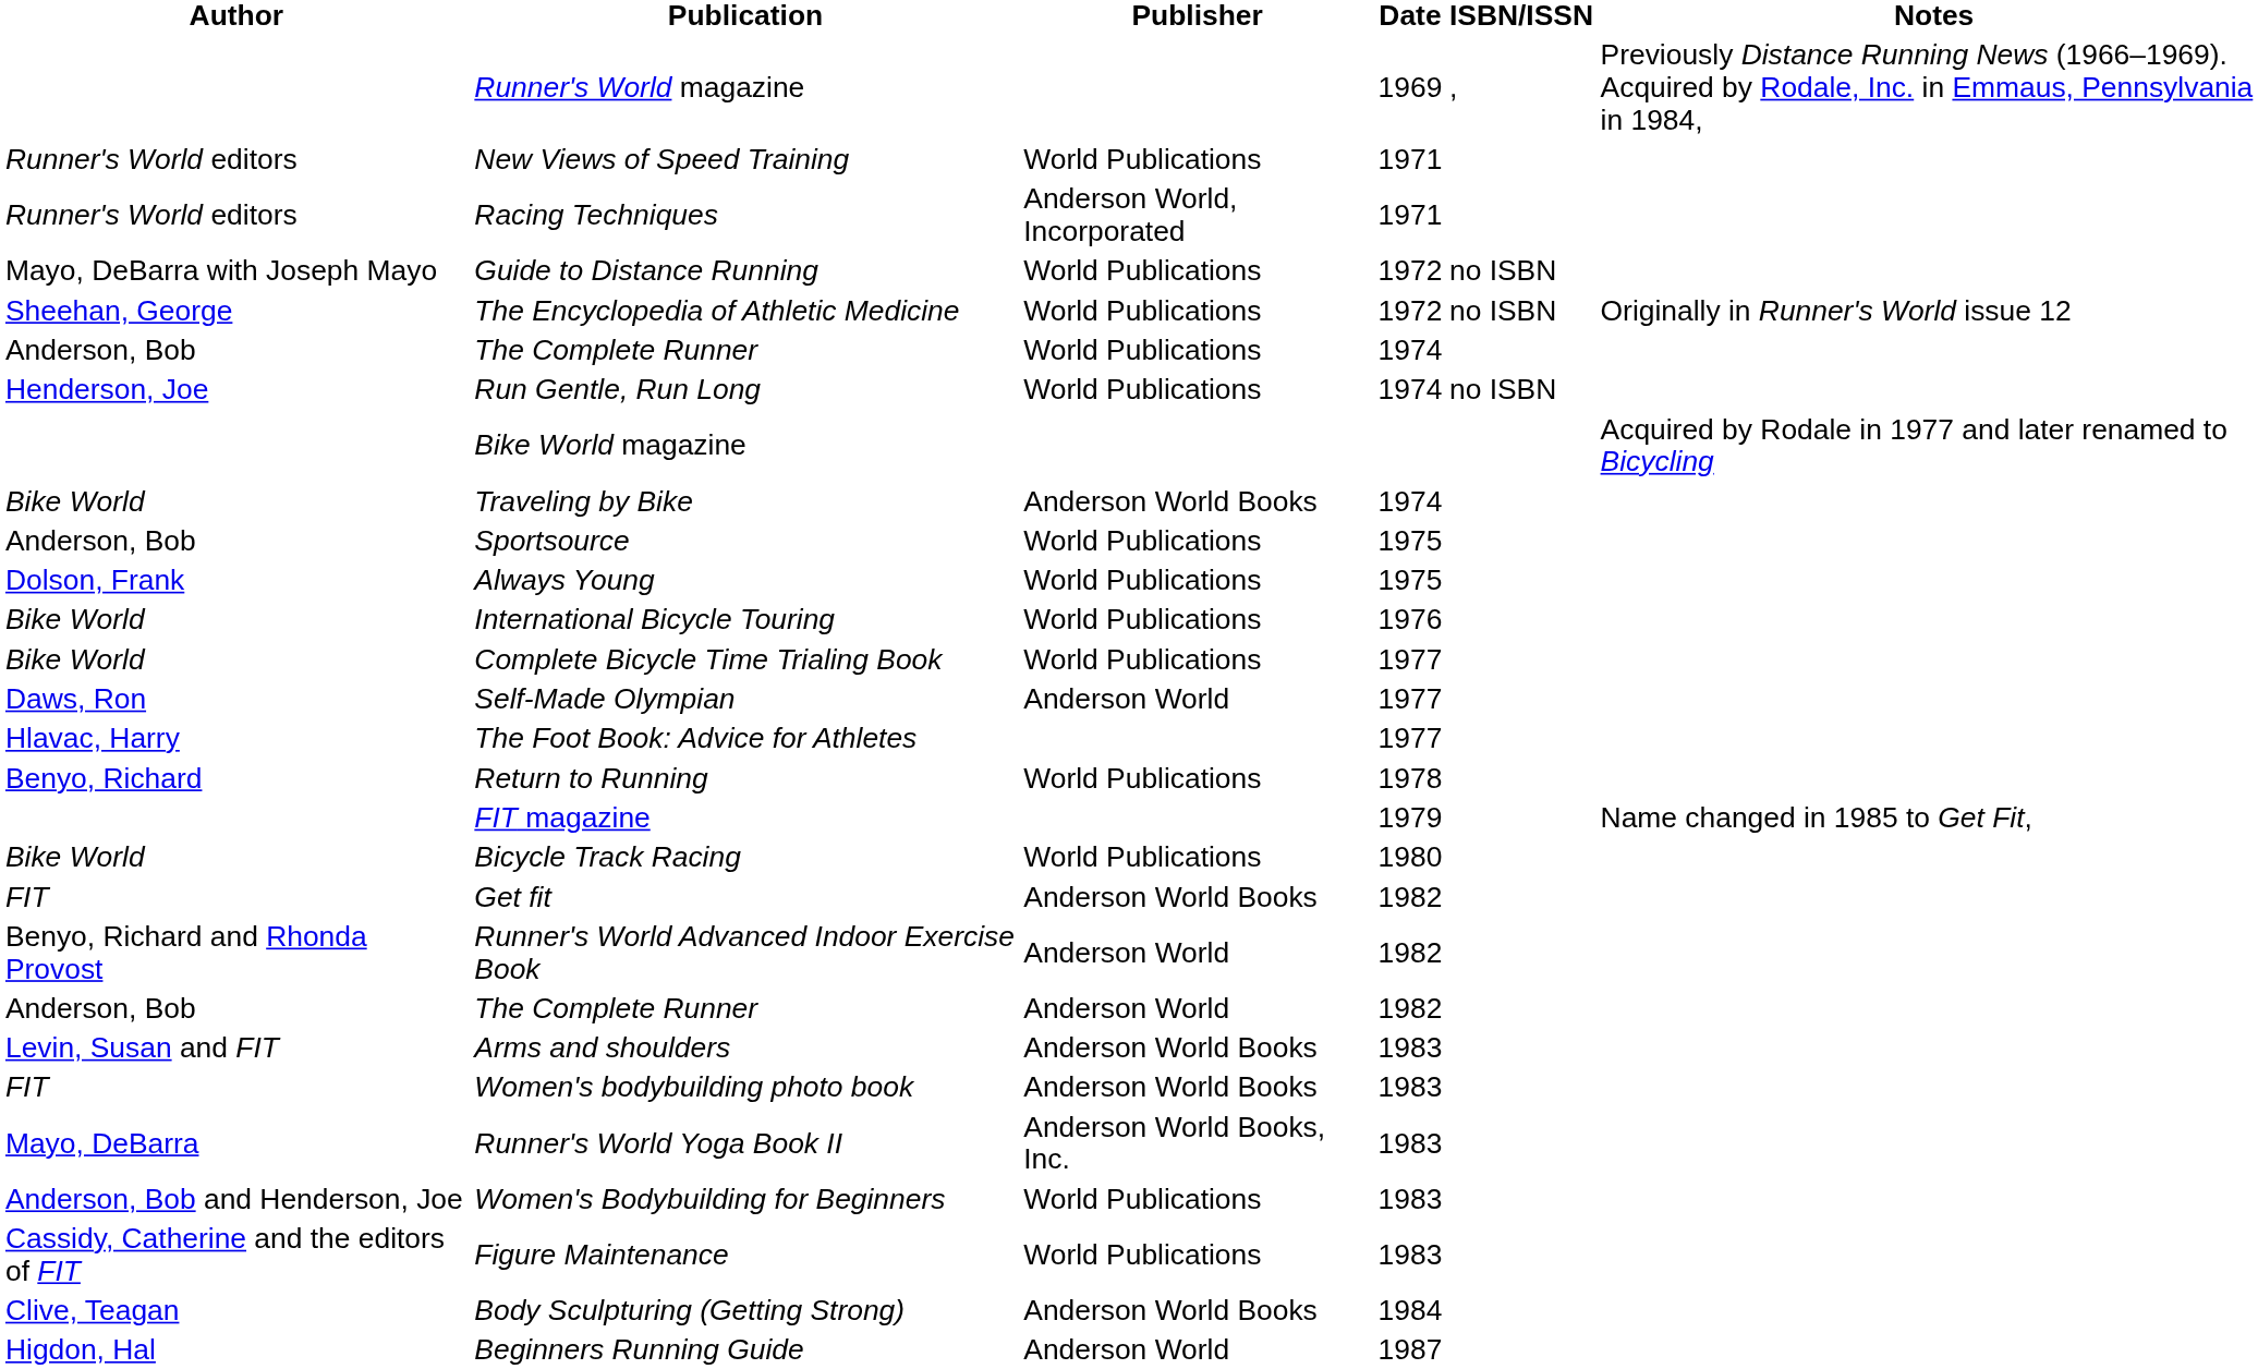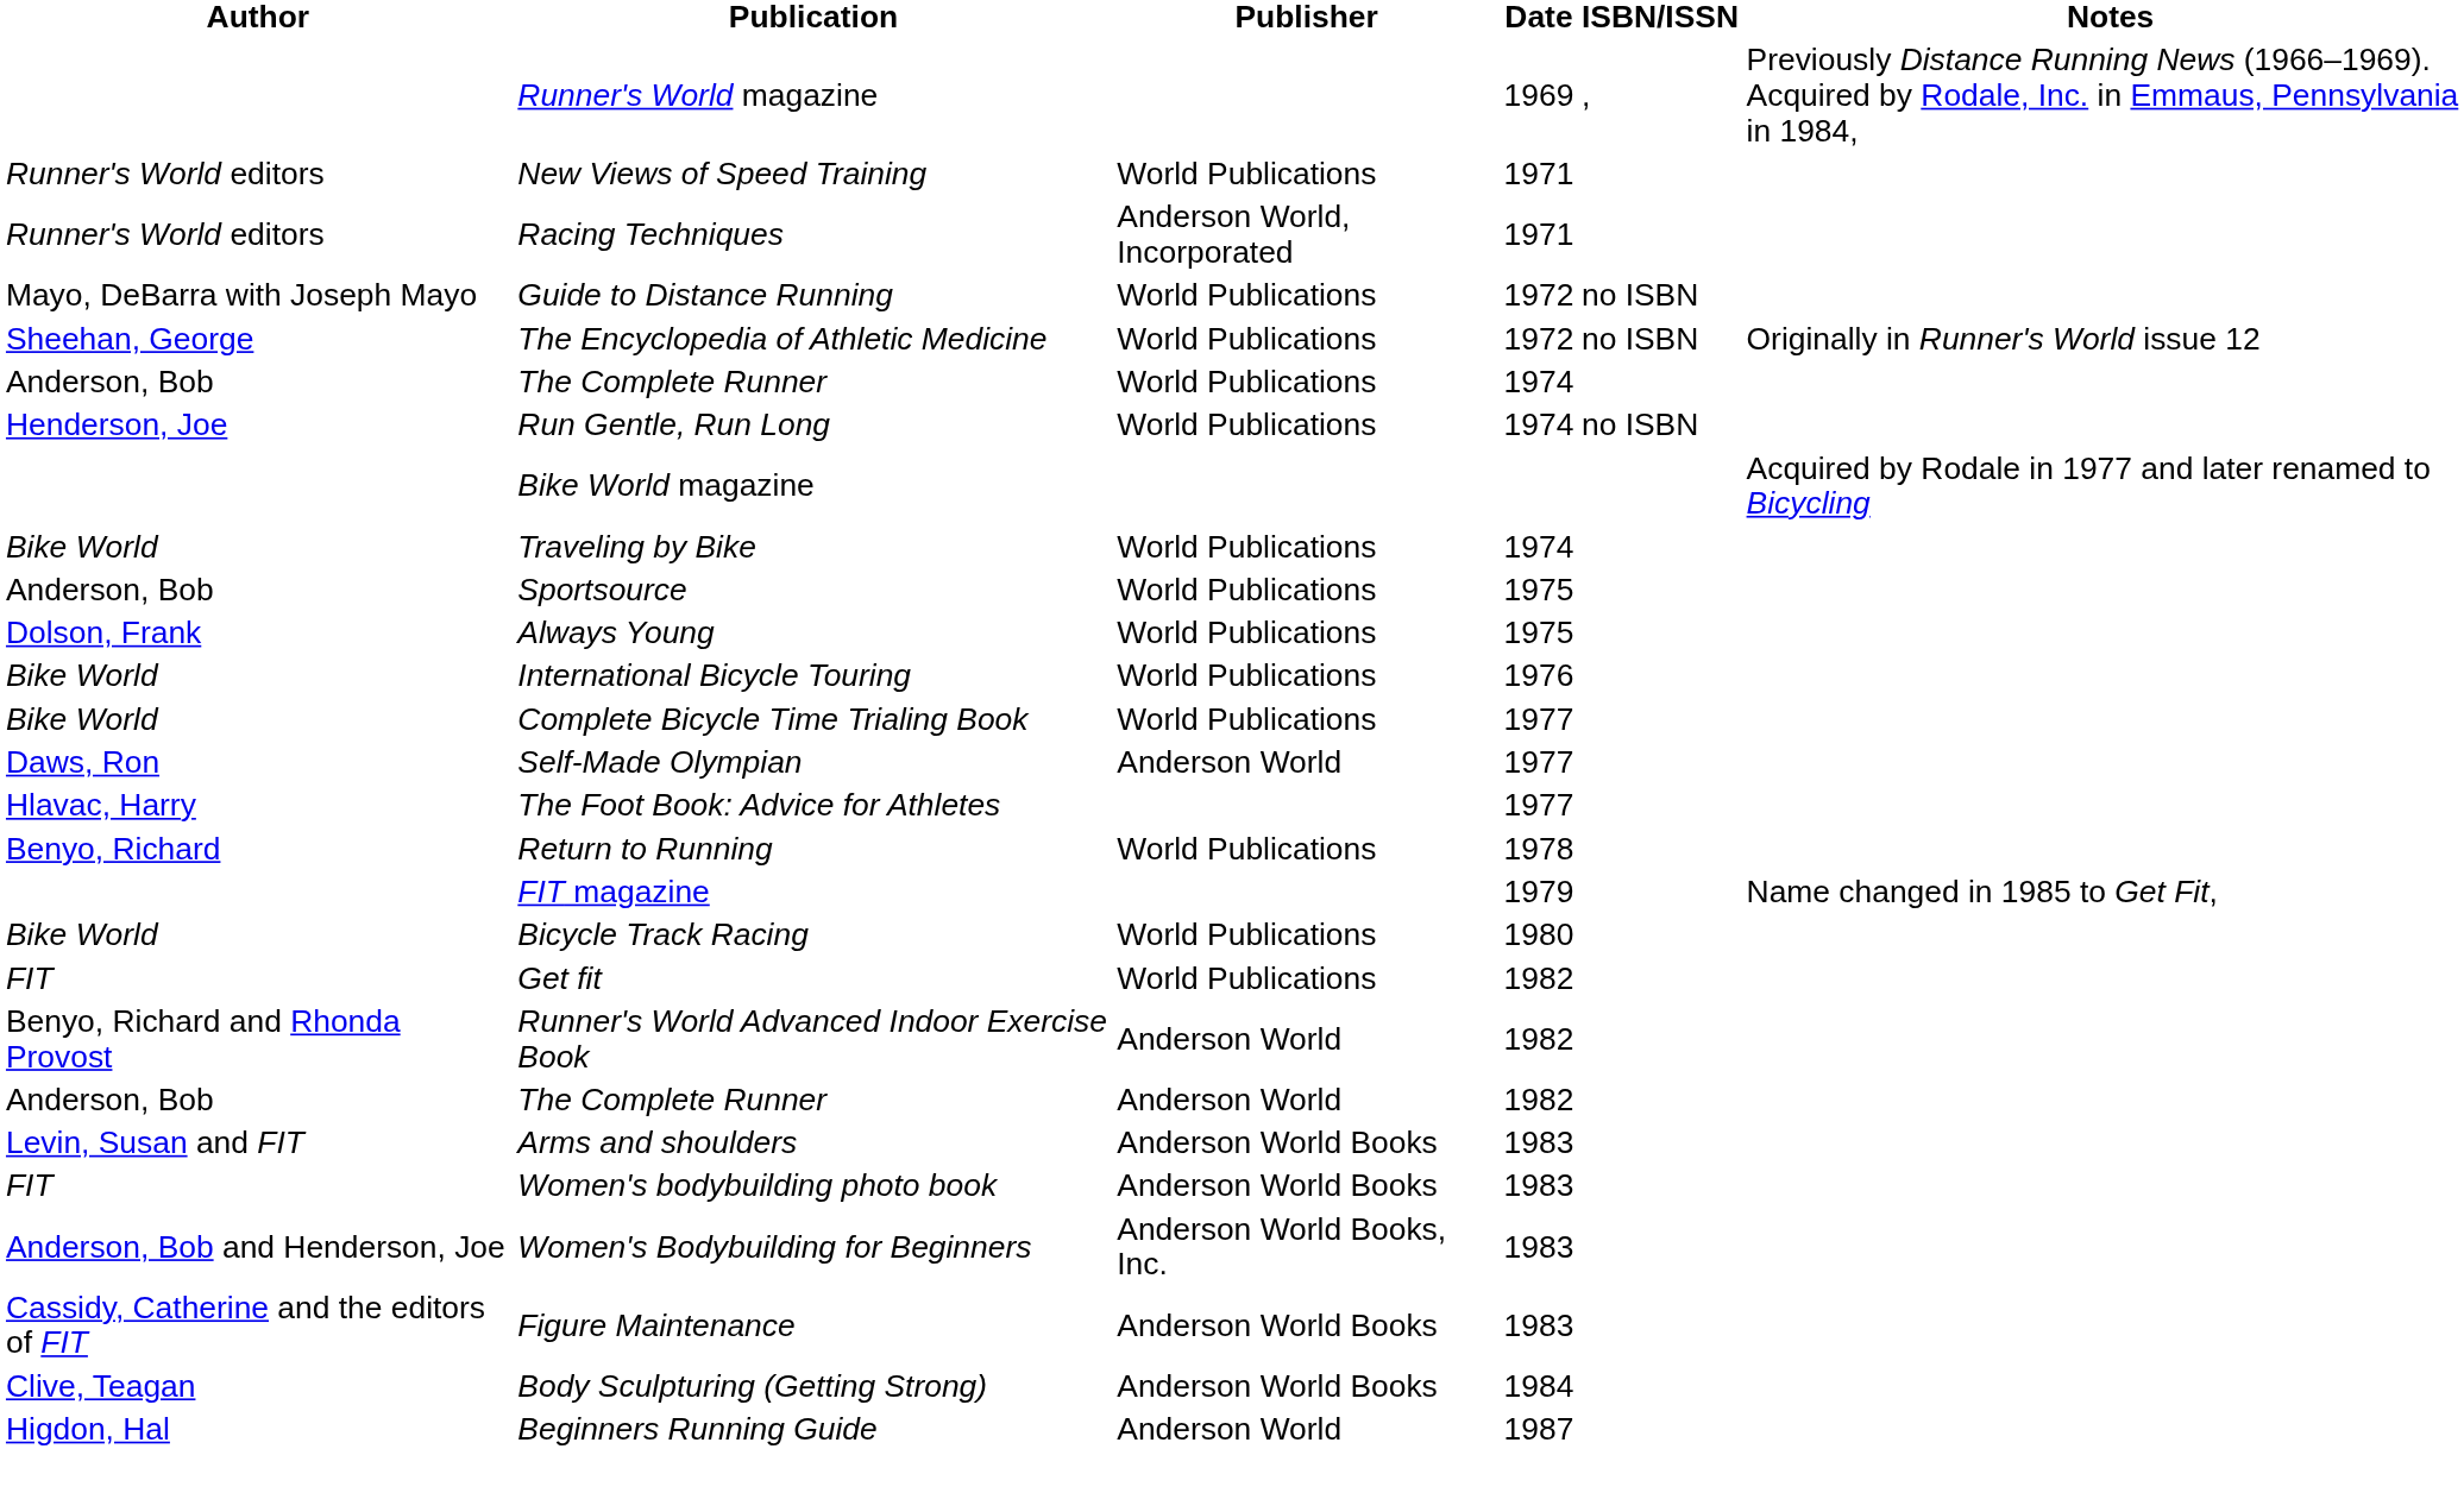 <table class=sortable>
 <tr>
 <th>Author</th>
 <th>Publication</th>
 <th>Publisher</th>
 <th>Date</th>
 <th>ISBN/ISSN</th>
 <th>Notes</th>
 </tr>
 <tr>
 <td></td>
 <td><em><a href='#'>Runner's World</a></em> magazine</td>
 <td></td>
 <td>1969</td>
 <td>, </td>
 <td>Previously <em>Distance Running News</em> (1966–1969).<br>Acquired by <a href='#'>Rodale, Inc.</a> in <a href='#'>Emmaus, Pennsylvania</a> in 1984, </td>
 </tr>
 <tr>
 <td><em>Runner's World</em> editors</td>
 <td><em>New Views of Speed Training</em></td>
 <td>World Publications</td>
 <td>1971</td>
 <td></td>
 <td></td>
 </tr>
 <tr>
 <td><em>Runner's World</em> editors</td>
 <td><em>Racing Techniques</em></td>
 <td>Anderson World, Incorporated</td>
 <td>1971</td>
 <td></td>
 <td></td>
 </tr>
 <tr>
 <td>Mayo, DeBarra with Joseph Mayo</td>
 <td><em>Guide to Distance Running</em></td>
 <td>World Publications</td>
 <td>1972</td>
 <td>no ISBN</td>
 <td></td>
 </tr>
 <tr>
 <td><a href='#'>Sheehan, George</a></td>
 <td><em>The Encyclopedia of Athletic Medicine</em></td>
 <td>World Publications</td>
 <td>1972</td>
 <td>no ISBN</td>
 <td>Originally in <em>Runner's World</em> issue 12</td>
 </tr>
 <tr>
 <td>Anderson, Bob</td>
 <td><em>The Complete Runner</em></td>
 <td>World Publications</td>
 <td>1974</td>
 <td></td>
 <td></td>
 </tr>
 <tr>
 <td><a href='#'>Henderson, Joe</a></td>
 <td><em>Run Gentle, Run Long</em></td>
 <td>World Publications</td>
 <td>1974</td>
 <td>no ISBN</td>
 <td></td>
 </tr>
 <tr>
 <td></td>
 <td><em>Bike World</em> magazine</td>
 <td></td>
 <td></td>
 <td></td>
 <td>Acquired by Rodale in 1977 and later renamed to <em><a href='#'>Bicycling</a></em></td>
 </tr>
 <tr>
 <td><em>Bike World</em></td>
 <td><em>Traveling by Bike</em></td>
-<td>Anderson World Books</td>
+<td>World Publications</td>
 <td>1974</td>
 <td></td>
 <td></td>
 </tr>
 <tr>
 <td>Anderson, Bob</td>
 <td><em>Sportsource</em></td>
 <td>World Publications</td>
 <td>1975</td>
 <td></td>
 <td></td>
 </tr>
 <tr>
 <td><a href='#'>Dolson, Frank</a></td>
 <td><em>Always Young</em></td>
 <td>World Publications</td>
 <td>1975</td>
 <td></td>
 <td></td>
 </tr>
 <tr>
 <td><em>Bike World</em></td>
 <td><em>International Bicycle Touring</em></td>
 <td>World Publications</td>
 <td>1976</td>
 <td></td>
 <td></td>
 </tr>
 <tr>
 <td><em>Bike World</em></td>
 <td><em>Complete Bicycle Time Trialing Book</em></td>
 <td>World Publications</td>
 <td>1977</td>
 <td></td>
 <td></td>
 </tr>
 <tr>
 <td><a href='#'>Daws, Ron</a></td>
 <td><em>Self-Made Olympian</em></td>
 <td>Anderson World</td>
 <td>1977</td>
 <td></td>
 </tr>
 <tr>
 <td><a href='#'>Hlavac, Harry</a></td>
 <td><em>The Foot Book: Advice for Athletes</em></td>
 <td></td>
 <td>1977</td>
 <td></td>
 </tr>
 <tr>
 <td><a href='#'>Benyo, Richard</a></td>
 <td><em>Return to Running</em></td>
 <td>World Publications</td>
 <td>1978</td>
 <td></td>
 <td></td>
 </tr>
 <tr>
 <td></td>
 <td><a href='#'><em>FIT</em> magazine</a></td>
 <td></td>
 <td>1979</td>
 <td></td>
 <td>Name changed in 1985 to <em>Get Fit</em>, </td>
 </tr>
 <tr>
 <td><em>Bike World</em></td>
 <td><em>Bicycle Track Racing</em></td>
 <td>World Publications</td>
 <td>1980</td>
 <td></td>
 <td></td>
 </tr>
 <tr>
 <td><em>FIT</em></td>
 <td><em>Get fit</em></td>
-<td>Anderson World Books</td>
+<td>World Publications</td>
 <td>1982</td>
 <td></td>
 <td></td>
 </tr>
 <tr>
 <td>Benyo, Richard and <a href='#'>Rhonda Provost</a></td>
 <td><em>Runner's World Advanced Indoor Exercise Book</em></td>
 <td>Anderson World</td>
 <td>1982</td>
 <td></td>
 <td></td>
 </tr>
 <tr>
 <td>Anderson, Bob</td>
 <td><em>The Complete Runner</em></td>
 <td>Anderson World</td>
 <td>1982</td>
 <td></td>
 <td></td>
 </tr>
 <tr>
 <td><a href='#'>Levin, Susan</a> and <em>FIT</em></td>
 <td><em>Arms and shoulders</em></td>
 <td>Anderson World Books</td>
 <td>1983</td>
 <td></td>
 <td></td>
 </tr>
 <tr>
 <td><em>FIT</em></td>
 <td><em>Women's bodybuilding photo book</em></td>
 <td>Anderson World Books</td>
 <td>1983</td>
 <td></td>
 <td></td>
 </tr>
 <tr>
-<td><a href='#'>Mayo, DeBarra</a></td>
-<td><em>Runner's World Yoga Book II</em></td>
-<td>Anderson World Books, Inc.</td>
-<td>1983</td>
-<td></td>
-<td></td>
-</tr>
-<tr>
 <td><a href='#'>Anderson, Bob</a> and Henderson, Joe</td>
 <td><em>Women's Bodybuilding for Beginners</em></td>
-<td>World Publications</td>
+<td>Anderson World Books, Inc.</td>
 <td>1983</td>
 <td></td>
 <td></td>
 </tr>
 <tr>
 <td><a href='#'>Cassidy, Catherine</a> and the editors of <em><a href='#'>FIT</a></em></td>
 <td><em>Figure Maintenance</em></td>
-<td>World Publications</td>
+<td>Anderson World Books</td>
 <td>1983</td>
 <td></td>
 <td></td>
 </tr>
 <tr>
 <td><a href='#'>Clive, Teagan</a></td>
 <td><em>Body Sculpturing (Getting Strong)</em></td>
 <td>Anderson World Books</td>
 <td>1984</td>
 <td></td>
 <td></td>
 </tr>
 <tr>
 <td><a href='#'>Higdon, Hal</a></td>
 <td><em>Beginners Running Guide</em></td>
 <td>Anderson World</td>
 <td>1987</td>
 <td></td>
 <td></td>
 </tr>
 </table>
